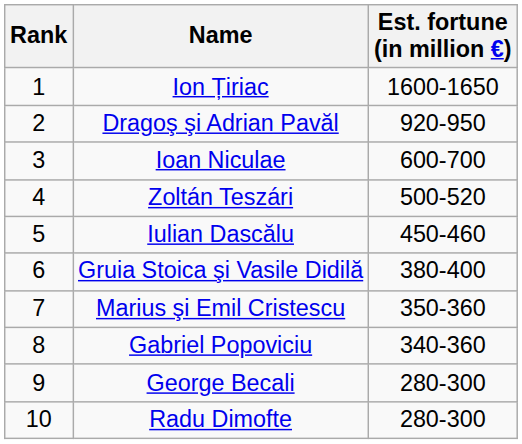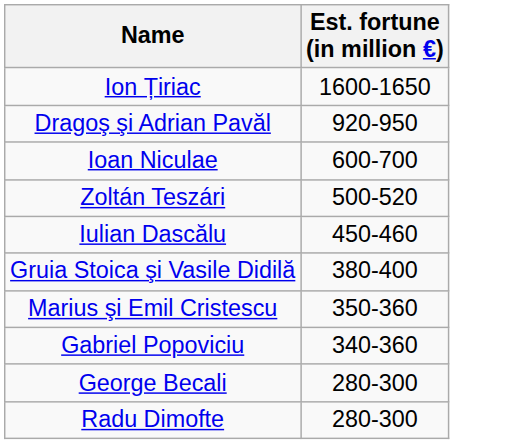 <table class="wikitable" style="text-align:center">
 <tr>
-<th>Rank</th>
 <th>Name</th>
 <th>Est. fortune<br>(in million <a href='#'>€</a>)</th>
 </tr>
 <tr>
-<td>1</td>
 <td><a href='#'>Ion Țiriac</a></td>
 <td>1600-1650</td>
 </tr>
 <tr>
-<td>2</td>
 <td><a href='#'>Dragoş şi Adrian Pavăl</a></td>
 <td>920-950</td>
 </tr>
 <tr>
-<td>3</td>
 <td><a href='#'>Ioan Niculae</a></td>
 <td>600-700</td>
 </tr>
 <tr>
-<td>4</td>
 <td><a href='#'>Zoltán Teszári</a></td>
 <td>500-520</td>
 </tr>
 <tr>
-<td>5</td>
 <td><a href='#'>Iulian Dascălu</a></td>
 <td>450-460</td>
 </tr>
 <tr>
-<td>6</td>
 <td><a href='#'>Gruia Stoica şi Vasile Didilă</a></td>
 <td>380-400</td>
 </tr>
 <tr>
-<td>7</td>
 <td><a href='#'>Marius şi Emil Cristescu</a></td>
 <td>350-360</td>
 </tr>
 <tr>
-<td>8</td>
 <td><a href='#'>Gabriel Popoviciu</a></td>
 <td>340-360</td>
 </tr>
 <tr>
-<td>9</td>
 <td><a href='#'>George Becali</a></td>
 <td>280-300</td>
 </tr>
 <tr>
-<td>10</td>
 <td><a href='#'>Radu Dimofte</a></td>
 <td>280-300</td>
 </tr>
 </table>
